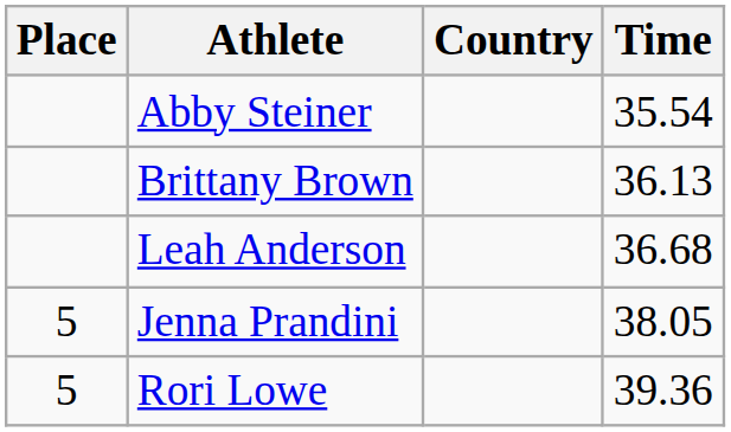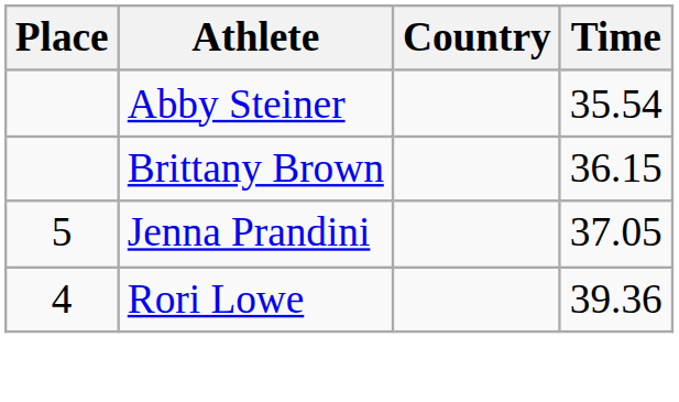 <table class="wikitable">
 <tr>
 <th>Place</th>
 <th>Athlete</th>
 <th>Country</th>
 <th>Time</th>
 </tr>
 <tr>
 <td align=center></td>
 <td><a href='#'>Abby Steiner</a></td>
 <td></td>
 <td>35.54</td>
 </tr>
 <tr>
 <td align=center></td>
 <td><a href='#'>Brittany Brown</a></td>
 <td></td>
-<td>36.13</td>
-</tr>
-<tr>
-<td align=center></td>
-<td><a href='#'>Leah Anderson</a></td>
-<td></td>
-<td>36.68</td>
+<td>36.15</td>
 </tr>
 <tr>
 <td align=center>5</td>
 <td><a href='#'>Jenna Prandini</a></td>
 <td></td>
-<td>38.05</td>
+<td>37.05</td>
 </tr>
 <tr>
-<td align=center>5</td>
+<td align=center>4</td>
 <td><a href='#'>Rori Lowe</a></td>
 <td></td>
 <td>39.36</td>
 </tr>
 </table>
